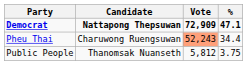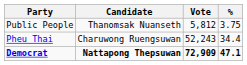 <table class="wikitable" style="text-align:right">
 <tr>
 <th>Party</th>
 <th>Candidate</th>
 <th>Vote</th>
 <th>%</th>
 </tr>
 <tr>
+<td align="left">Public People</td>
+<td>Thanomsak Nuanseth</td>
+<td>5,812</td>
+<td>3.75</td>
+</tr>
+<tr>
+<td align="left"><a href='#'>Pheu Thai</a></td>
+<td>Charuwong Ruengsuwan</td>
+<td>52,243</td>
+<td>34.4</td>
+</tr>
+<tr>
 <td align="left"><a href='#'><strong>Democrat</strong></a></td>
 <td><strong>Nattapong Thepsuwan</strong></td>
 <td><strong>72,909</strong></td>
 <td><strong>47.1</strong></td>
 </tr>
-<tr>
-<td align="left"><a href='#'>Pheu Thai</a></td>
-<td>Charuwong Ruengsuwan</td>
-<td style="background: lightsalmon;">52,243</td>
-<td>34.4</td>
-</tr>
-<tr>
-<td align="left">Public People</td>
-<td>Thanomsak Nuanseth</td>
-<td>5,812</td>
-<td>3.75</td>
-</tr>
 </table>
